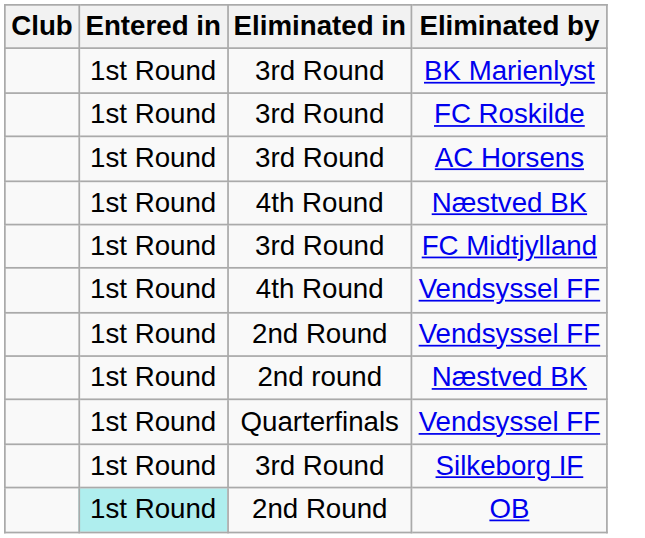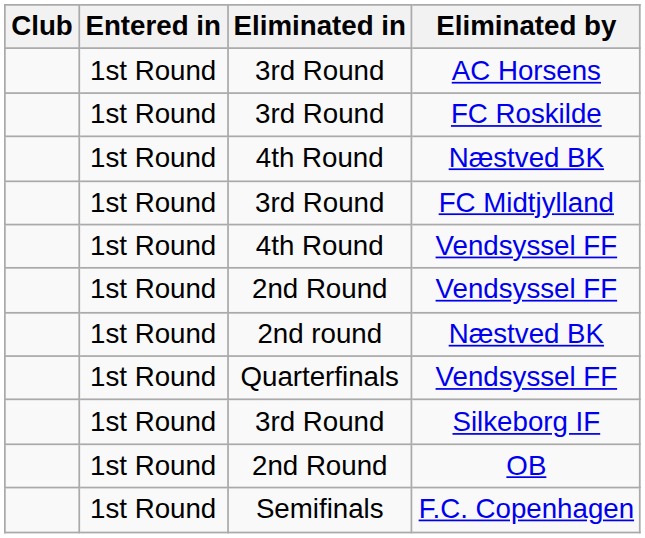 <table class="wikitable sortable">
 <tr>
 <th>Club</th>
 <th>Entered in</th>
 <th>Eliminated in</th>
 <th>Eliminated by</th>
 </tr>
 <tr>
 <td></td>
 <td align="center">1st Round</td>
 <td align="center">3rd Round</td>
-<td align="center"><a href='#'>BK Marienlyst</a></td>
+<td align="center"><a href='#'>AC Horsens</a></td>
 </tr>
 <tr>
 <td></td>
 <td align="center">1st Round</td>
 <td align="center">3rd Round</td>
 <td align="center"><a href='#'>FC Roskilde</a></td>
-</tr>
-<tr>
-<td></td>
-<td align="center">1st Round</td>
-<td align="center">3rd Round</td>
-<td align="center"><a href='#'>AC Horsens</a></td>
 </tr>
 <tr>
 <td></td>
 <td align="center">1st Round</td>
 <td align="center">4th Round</td>
 <td align="center"><a href='#'>Næstved BK</a></td>
 </tr>
 <tr>
 <td></td>
 <td align="center">1st Round</td>
 <td align="center">3rd Round</td>
 <td align="center"><a href='#'>FC Midtjylland</a></td>
 </tr>
 <tr>
 <td></td>
 <td align="center">1st Round</td>
 <td align="center">4th Round</td>
 <td align="center"><a href='#'>Vendsyssel FF</a></td>
 </tr>
 <tr>
 <td></td>
 <td align="center">1st Round</td>
 <td align="center">2nd Round</td>
 <td align="center"><a href='#'>Vendsyssel FF</a></td>
 </tr>
 <tr>
 <td></td>
 <td align="center">1st Round</td>
 <td align="center">2nd round</td>
 <td align="center"><a href='#'>Næstved BK</a></td>
 </tr>
 <tr>
 <td></td>
 <td align="center">1st Round</td>
 <td align="center">Quarterfinals</td>
 <td align="center"><a href='#'>Vendsyssel FF</a></td>
 </tr>
 <tr>
 <td></td>
 <td align="center">1st Round</td>
 <td align="center">3rd Round</td>
 <td align="center"><a href='#'>Silkeborg IF</a></td>
 </tr>
 <tr>
 <td></td>
-<td align="center" style="background: paleturquoise;">1st Round</td>
+<td align="center">1st Round</td>
 <td align="center">2nd Round</td>
 <td align="center"><a href='#'>OB</a></td>
 </tr>
+<tr>
+<td></td>
+<td align="center">1st Round</td>
+<td align="center">Semifinals</td>
+<td align="center"><a href='#'>F.C. Copenhagen</a></td>
+</tr>
 </table>
